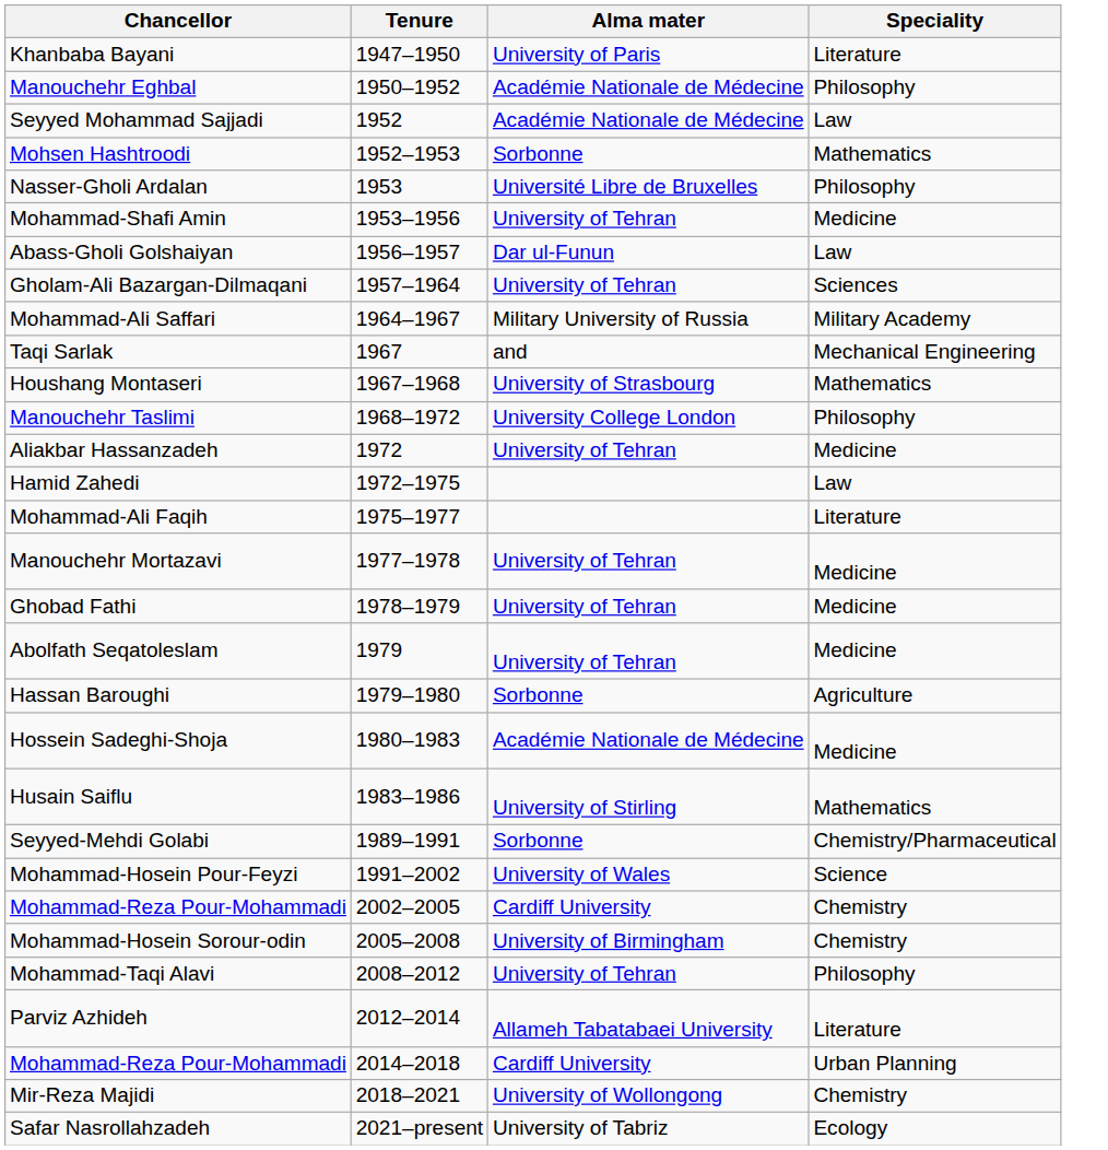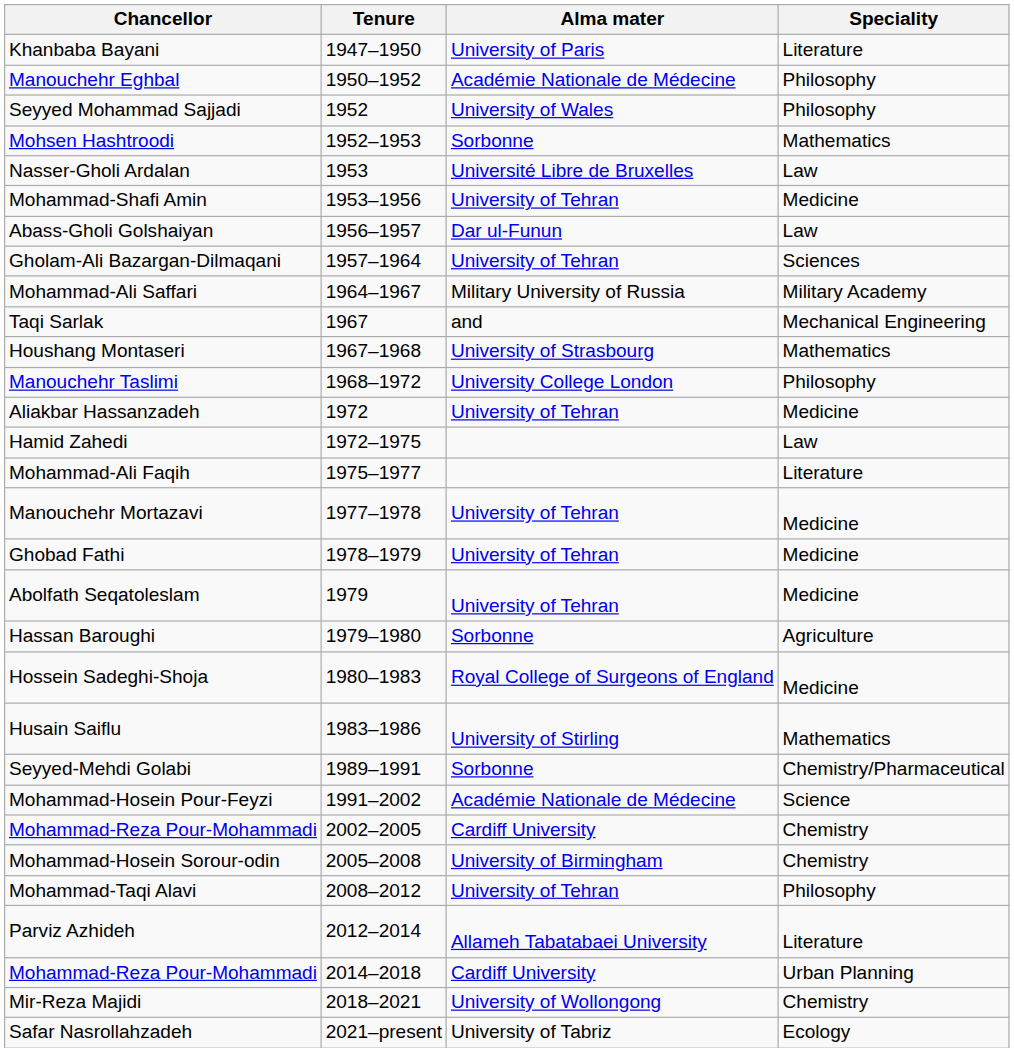 <table class="wikitable">
 <tr>
 <th>Chancellor</th>
 <th>Tenure</th>
 <th>Alma mater</th>
 <th>Speciality</th>
 </tr>
 <tr>
 <td>Khanbaba Bayani</td>
 <td>1947–1950</td>
 <td> <a href='#'>University of Paris</a></td>
 <td>Literature</td>
 </tr>
 <tr>
 <td><a href='#'>Manouchehr Eghbal</a></td>
 <td>1950–1952</td>
 <td> <a href='#'>Académie Nationale de Médecine</a></td>
 <td>Philosophy</td>
 </tr>
 <tr>
 <td>Seyyed Mohammad Sajjadi</td>
 <td>1952</td>
-<td> <a href='#'>Académie Nationale de Médecine</a></td>
-<td>Law</td>
+<td> <a href='#'>University of Wales</a></td>
+<td>Philosophy</td>
 </tr>
 <tr>
 <td><a href='#'>Mohsen Hashtroodi</a></td>
 <td>1952–1953</td>
 <td> <a href='#'>Sorbonne</a></td>
 <td>Mathematics</td>
 </tr>
 <tr>
 <td>Nasser-Gholi Ardalan</td>
 <td>1953</td>
 <td> <a href='#'>Université Libre de Bruxelles</a></td>
-<td>Philosophy</td>
+<td>Law</td>
 </tr>
 <tr>
 <td>Mohammad-Shafi Amin</td>
 <td>1953–1956</td>
 <td> <a href='#'>University of Tehran</a></td>
 <td>Medicine</td>
 </tr>
 <tr>
 <td>Abass-Gholi Golshaiyan</td>
 <td>1956–1957</td>
 <td> <a href='#'>Dar ul-Funun</a></td>
 <td>Law</td>
 </tr>
 <tr>
 <td>Gholam-Ali Bazargan-Dilmaqani</td>
 <td>1957–1964</td>
 <td> <a href='#'>University of Tehran</a></td>
 <td>Sciences</td>
 </tr>
 <tr>
 <td>Mohammad-Ali Saffari</td>
 <td>1964–1967</td>
 <td> Military University of Russia</td>
 <td>Military Academy</td>
 </tr>
 <tr>
 <td>Taqi Sarlak</td>
 <td>1967</td>
 <td> and </td>
 <td>Mechanical Engineering</td>
 </tr>
 <tr>
 <td>Houshang Montaseri</td>
 <td>1967–1968</td>
 <td> <a href='#'>University of Strasbourg</a></td>
 <td>Mathematics</td>
 </tr>
 <tr>
 <td><a href='#'>Manouchehr Taslimi</a></td>
 <td>1968–1972</td>
 <td> <a href='#'>University College London</a></td>
 <td>Philosophy</td>
 </tr>
 <tr>
 <td>Aliakbar Hassanzadeh</td>
 <td>1972</td>
 <td> <a href='#'>University of Tehran</a></td>
 <td>Medicine</td>
 </tr>
 <tr>
 <td>Hamid Zahedi</td>
 <td>1972–1975</td>
 <td></td>
 <td>Law</td>
 </tr>
 <tr>
 <td>Mohammad-Ali Faqih</td>
 <td>1975–1977</td>
 <td></td>
 <td>Literature</td>
 </tr>
 <tr>
 <td>Manouchehr Mortazavi</td>
 <td>1977–1978</td>
 <td> <a href='#'>University of Tehran</a></td>
 <td><br>Medicine</td>
 </tr>
 <tr>
 <td>Ghobad Fathi</td>
 <td>1978–1979</td>
 <td> <a href='#'>University of Tehran</a></td>
 <td>Medicine</td>
 </tr>
 <tr>
 <td>Abolfath Seqatoleslam</td>
 <td>1979</td>
 <td><br> <a href='#'>University of Tehran</a></td>
 <td>Medicine</td>
 </tr>
 <tr>
 <td>Hassan Baroughi</td>
 <td>1979–1980</td>
 <td> <a href='#'>Sorbonne</a></td>
 <td>Agriculture</td>
 </tr>
 <tr>
 <td>Hossein Sadeghi-Shoja</td>
 <td>1980–1983</td>
-<td> <a href='#'>Académie Nationale de Médecine</a></td>
+<td> <a href='#'>Royal College of Surgeons of England</a></td>
 <td><br>Medicine</td>
 </tr>
 <tr>
 <td>Husain Saiflu</td>
 <td>1983–1986</td>
 <td><br> <a href='#'>University of Stirling</a></td>
 <td><br>Mathematics</td>
 </tr>
 <tr>
 <td>Seyyed-Mehdi Golabi</td>
 <td>1989–1991</td>
 <td> <a href='#'>Sorbonne</a></td>
 <td>Chemistry/Pharmaceutical</td>
 </tr>
 <tr>
 <td>Mohammad-Hosein Pour-Feyzi</td>
 <td>1991–2002</td>
-<td> <a href='#'>University of Wales</a></td>
+<td> <a href='#'>Académie Nationale de Médecine</a></td>
 <td>Science</td>
 </tr>
 <tr>
 <td><a href='#'>Mohammad-Reza Pour-Mohammadi</a></td>
 <td>2002–2005</td>
 <td> <a href='#'>Cardiff University</a></td>
 <td>Chemistry</td>
 </tr>
 <tr>
 <td>Mohammad-Hosein Sorour-odin</td>
 <td>2005–2008</td>
 <td> <a href='#'>University of Birmingham</a></td>
 <td>Chemistry</td>
 </tr>
 <tr>
 <td>Mohammad-Taqi Alavi</td>
 <td>2008–2012</td>
 <td> <a href='#'>University of Tehran</a></td>
 <td>Philosophy</td>
 </tr>
 <tr>
 <td>Parviz Azhideh</td>
 <td>2012–2014</td>
 <td><br> <a href='#'>Allameh Tabatabaei University</a></td>
 <td><br>Literature</td>
 </tr>
 <tr>
 <td><a href='#'>Mohammad-Reza Pour-Mohammadi</a></td>
 <td>2014–2018</td>
 <td> <a href='#'>Cardiff University</a></td>
 <td>Urban Planning</td>
 </tr>
 <tr>
 <td>Mir-Reza Majidi</td>
 <td>2018–2021</td>
 <td> <a href='#'>University of Wollongong</a></td>
 <td>Chemistry</td>
 </tr>
 <tr>
 <td>Safar Nasrollahzadeh</td>
 <td>2021–present</td>
 <td> University of Tabriz</td>
 <td>Ecology</td>
 </tr>
 </table>
